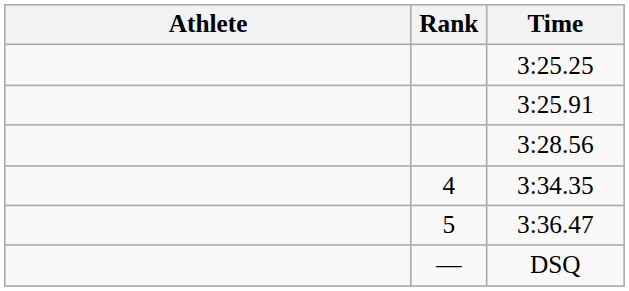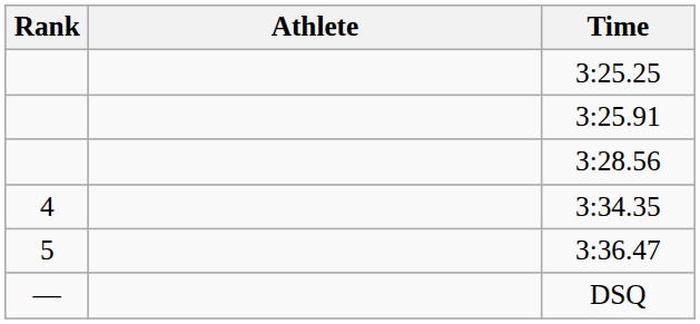 <table class=wikitable style="text-align:center">
 <tr>
+<th width=40>Rank</th>
 <th width=250>Athlete</th>
-<th width=40>Rank</th>
 <th width=80>Time</th>
 </tr>
 <tr>
+<td></td>
 <td align=left></td>
-<td></td>
 <td>3:25.25</td>
 </tr>
 <tr>
+<td></td>
 <td align=left></td>
-<td></td>
 <td>3:25.91</td>
 </tr>
 <tr>
+<td></td>
 <td align=left></td>
-<td></td>
 <td>3:28.56</td>
 </tr>
 <tr>
+<td>4</td>
 <td align=left></td>
-<td>4</td>
 <td>3:34.35</td>
 </tr>
 <tr>
+<td>5</td>
 <td align=left></td>
-<td>5</td>
 <td>3:36.47</td>
 </tr>
 <tr>
+<td>—</td>
 <td align=left></td>
-<td>—</td>
 <td>DSQ</td>
 </tr>
 </table>
